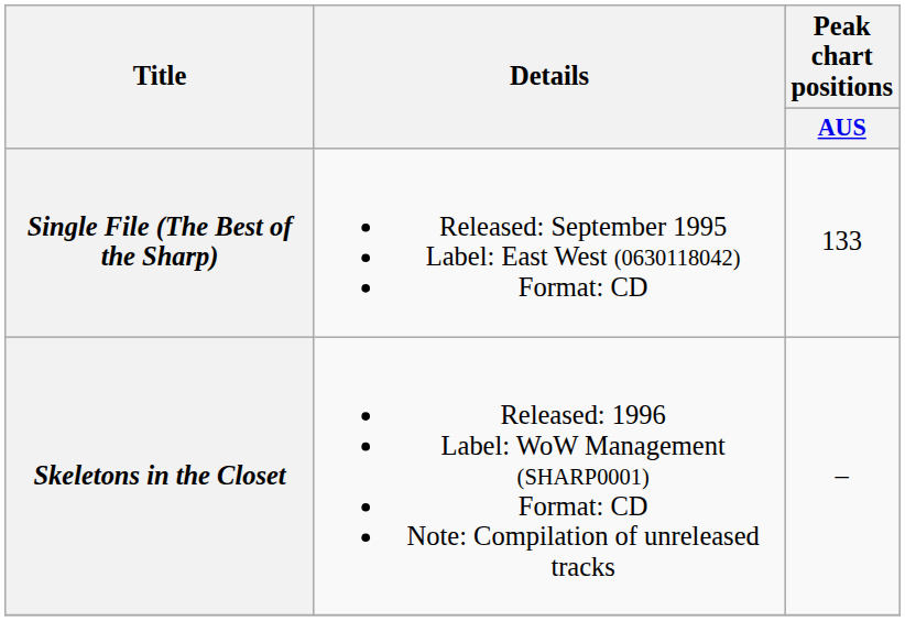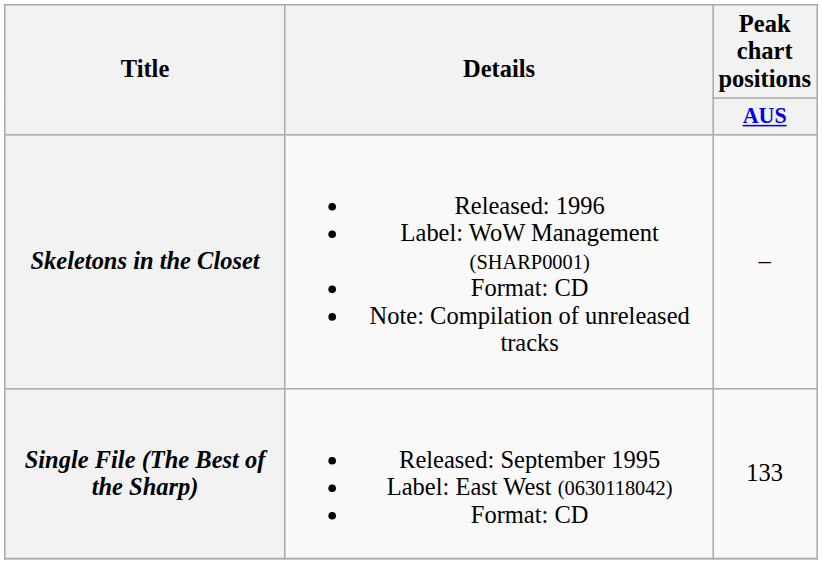 <table class="wikitable plainrowheaders" style="text-align:center;" border="1">
 <tr>
 <th scope="col" rowspan="2" style="width:11em;">Title</th>
 <th scope="col" rowspan="2" style="width:17em;">Details</th>
 <th scope="col" colspan="1">Peak chart positions</th>
 </tr>
 <tr>
 <th scope="col" style="width:3em;font-size:90%;"><a href='#'>AUS</a><br></th>
 </tr>
 <tr>
+<th scope="row"><em>Skeletons in the Closet</em></th>
+<td><br><ul><li>Released: 1996</li><li>Label: WoW Management <small>(SHARP0001)</small></li><li>Format: CD</li><li>Note: Compilation of unreleased tracks</li></ul></td>
+<td>–</td>
+</tr>
+<tr>
 <th scope="row"><em>Single File (The Best of the Sharp)</em></th>
 <td><br><ul><li>Released: September 1995</li><li>Label: East West <small>(0630118042)</small></li><li>Format: CD</li></ul></td>
 <td>133</td>
 </tr>
 <tr>
-<th scope="row"><em>Skeletons in the Closet</em></th>
-<td><br><ul><li>Released: 1996</li><li>Label: WoW Management <small>(SHARP0001)</small></li><li>Format: CD</li><li>Note: Compilation of unreleased tracks</li></ul></td>
-<td>–</td>
-</tr>
-<tr>
 </tr>
 </table>
